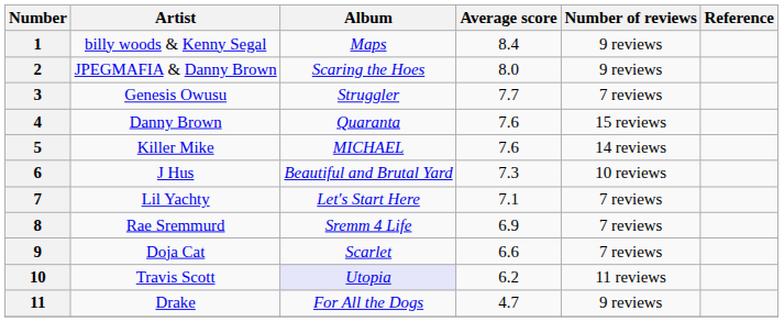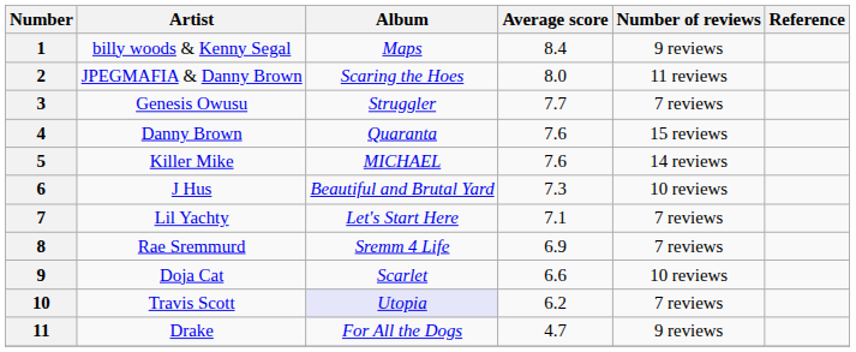 <table class="wikitable" style="text-align:center;">
 <tr>
 <th scope="col">Number</th>
 <th scope="col">Artist</th>
 <th scope="col">Album</th>
 <th scope="col">Average score</th>
 <th scope="col">Number of reviews</th>
 <th scope="col">Reference</th>
 </tr>
 <tr>
 <th>1</th>
 <td><a href='#'>billy woods</a> & <a href='#'>Kenny Segal</a></td>
 <td><em><a href='#'>Maps</a></em></td>
 <td>8.4</td>
 <td>9 reviews</td>
 <td></td>
 </tr>
 <tr>
 <th>2</th>
 <td><a href='#'>JPEGMAFIA</a> & <a href='#'>Danny Brown</a></td>
 <td><em><a href='#'>Scaring the Hoes</a></em></td>
 <td>8.0</td>
-<td>9 reviews</td>
+<td>11 reviews</td>
 <td></td>
 </tr>
 <tr>
 <th>3</th>
 <td><a href='#'>Genesis Owusu</a></td>
 <td><em><a href='#'>Struggler</a></em></td>
 <td>7.7</td>
 <td>7 reviews</td>
 <td></td>
 </tr>
 <tr>
 <th>4</th>
 <td><a href='#'>Danny Brown</a></td>
 <td><em><a href='#'>Quaranta</a></em></td>
 <td>7.6</td>
 <td>15 reviews</td>
 <td></td>
 </tr>
 <tr>
 <th>5</th>
 <td><a href='#'>Killer Mike</a></td>
 <td><em><a href='#'>MICHAEL</a></em></td>
 <td>7.6</td>
 <td>14 reviews</td>
 <td></td>
 </tr>
 <tr>
 <th>6</th>
 <td><a href='#'>J Hus</a></td>
 <td><em><a href='#'>Beautiful and Brutal Yard</a></em></td>
 <td>7.3</td>
 <td>10 reviews</td>
 <td></td>
 </tr>
 <tr>
 <th>7</th>
 <td><a href='#'>Lil Yachty</a></td>
 <td><em><a href='#'>Let's Start Here</a></em></td>
 <td>7.1</td>
 <td>7 reviews</td>
 <td></td>
 </tr>
 <tr>
 <th>8</th>
 <td><a href='#'>Rae Sremmurd</a></td>
 <td><em><a href='#'>Sremm 4 Life</a></em></td>
 <td>6.9</td>
 <td>7 reviews</td>
 <td></td>
 </tr>
 <tr>
 <th>9</th>
 <td><a href='#'>Doja Cat</a></td>
 <td><em><a href='#'>Scarlet</a></em></td>
 <td>6.6</td>
-<td>7 reviews</td>
+<td>10 reviews</td>
 <td></td>
 </tr>
 <tr>
 <th>10</th>
 <td><a href='#'>Travis Scott</a></td>
 <td style="background: lavender;"><em><a href='#'>Utopia</a></em></td>
 <td>6.2</td>
-<td>11 reviews</td>
+<td>7 reviews</td>
 <td></td>
 </tr>
 <tr>
 <th>11</th>
 <td><a href='#'>Drake</a></td>
 <td><em><a href='#'>For All the Dogs</a></em></td>
 <td>4.7</td>
 <td>9 reviews</td>
 <td></td>
 </tr>
 <tr>
 </tr>
 </table>
